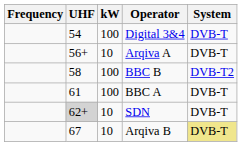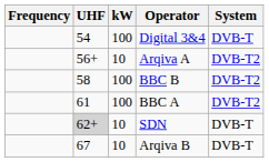 <table class="wikitable sortable">
 <tr>
 <th>Frequency</th>
 <th>UHF</th>
 <th>kW</th>
 <th>Operator</th>
 <th>System</th>
 </tr>
 <tr>
 <td></td>
 <td>54</td>
 <td>100</td>
 <td><a href='#'>Digital 3&4</a></td>
 <td><a href='#'>DVB-T</a></td>
 </tr>
 <tr>
 <td></td>
 <td>56+</td>
 <td>10</td>
 <td><a href='#'>Arqiva</a> A</td>
-<td>DVB-T</td>
+<td><a href='#'>DVB-T2</a></td>
 </tr>
 <tr>
 <td></td>
 <td>58</td>
 <td>100</td>
 <td><a href='#'>BBC</a> B</td>
 <td><a href='#'>DVB-T2</a></td>
 </tr>
 <tr>
 <td></td>
 <td>61</td>
 <td>100</td>
 <td>BBC A</td>
-<td>DVB-T</td>
+<td><a href='#'>DVB-T2</a></td>
 </tr>
 <tr>
 <td></td>
 <td style="background: lightgrey;">62+</td>
 <td>10</td>
 <td><a href='#'>SDN</a></td>
 <td>DVB-T</td>
 </tr>
 <tr>
 <td></td>
 <td>67</td>
 <td>10</td>
 <td>Arqiva B</td>
-<td style="background: khaki;">DVB-T</td>
+<td>DVB-T</td>
 </tr>
 </table>
